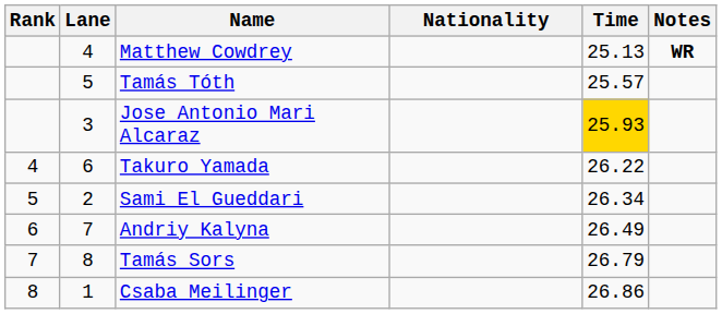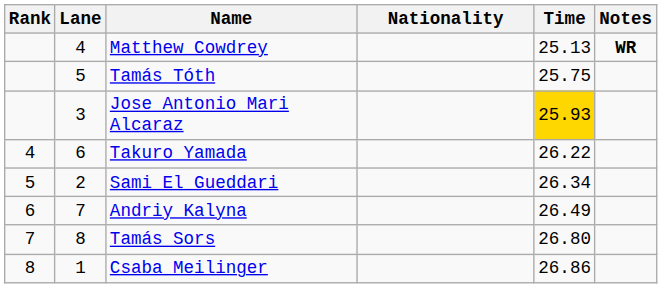 <table class="wikitable sortable" style="text-align:center">
 <tr>
 <th>Rank</th>
 <th>Lane</th>
 <th style="width:180px">Name</th>
 <th style="width:125px">Nationality</th>
 <th>Time</th>
 <th>Notes</th>
 </tr>
 <tr>
 <td></td>
 <td>4</td>
 <td style="text-align:left;"><a href='#'>Matthew Cowdrey</a></td>
 <td style="text-align:left;"></td>
 <td>25.13</td>
 <td><strong>WR</strong></td>
 </tr>
 <tr>
 <td></td>
 <td>5</td>
 <td style="text-align:left;"><a href='#'>Tamás Tóth</a></td>
 <td style="text-align:left;"></td>
-<td>25.57</td>
+<td>25.75</td>
 <td></td>
 </tr>
 <tr>
 <td></td>
 <td>3</td>
 <td style="text-align:left;"><a href='#'>Jose Antonio Mari Alcaraz</a></td>
 <td style="text-align:left;"></td>
 <td style="background: gold;">25.93</td>
 <td></td>
 </tr>
 <tr>
 <td>4</td>
 <td>6</td>
 <td style="text-align:left;"><a href='#'>Takuro Yamada</a></td>
 <td style="text-align:left;"></td>
 <td>26.22</td>
 <td></td>
 </tr>
 <tr>
 <td>5</td>
 <td>2</td>
 <td style="text-align:left;"><a href='#'>Sami El Gueddari</a></td>
 <td style="text-align:left;"></td>
 <td>26.34</td>
 <td></td>
 </tr>
 <tr>
 <td>6</td>
 <td>7</td>
 <td style="text-align:left;"><a href='#'>Andriy Kalyna</a></td>
 <td style="text-align:left;"></td>
 <td>26.49</td>
 <td></td>
 </tr>
 <tr>
 <td>7</td>
 <td>8</td>
 <td style="text-align:left;"><a href='#'>Tamás Sors</a></td>
 <td style="text-align:left;"></td>
-<td>26.79</td>
+<td>26.80</td>
 <td></td>
 </tr>
 <tr>
 <td>8</td>
 <td>1</td>
 <td style="text-align:left;"><a href='#'>Csaba Meilinger</a></td>
 <td style="text-align:left;"></td>
 <td>26.86</td>
 <td></td>
 </tr>
 </table>
